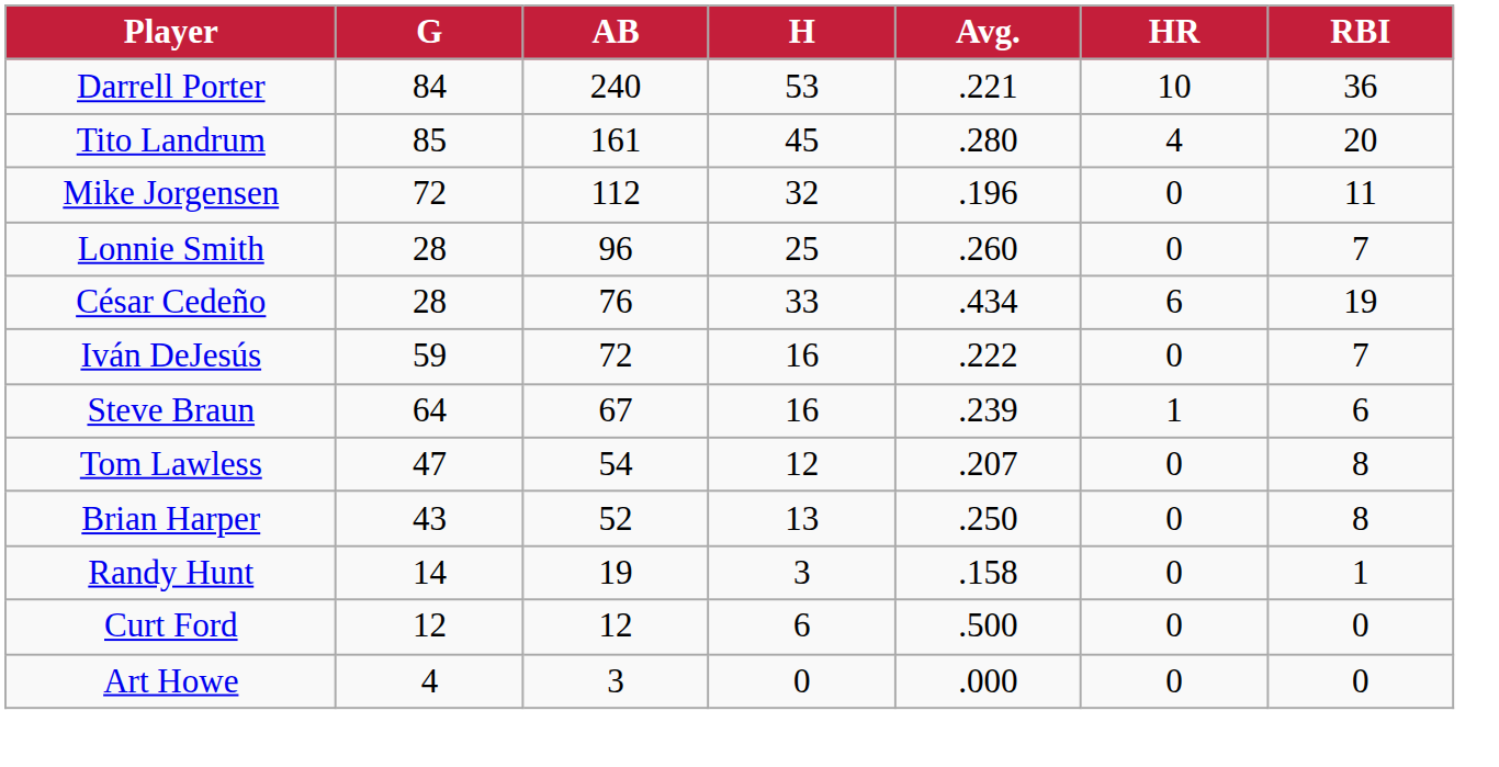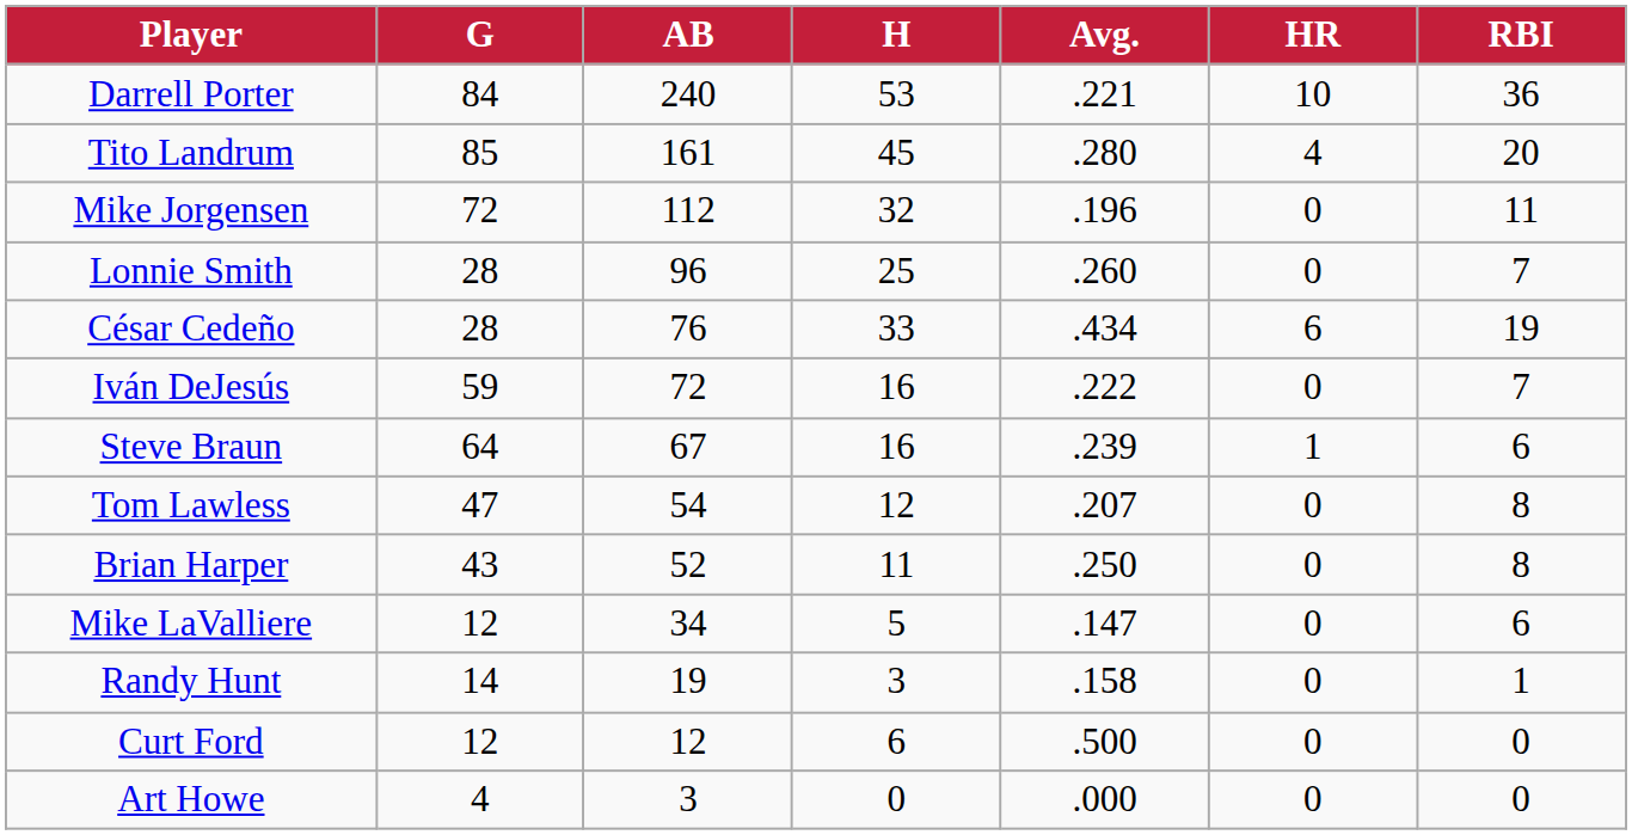 <table class="wikitable sortable">
 <tr>
 <th style="background:#c41e3a;color:white;" width="16%">Player</th>
 <th style="background:#c41e3a;color:white;" width="9%">G</th>
 <th style="background:#c41e3a;color:white;" width="9%">AB</th>
 <th style="background:#c41e3a;color:white;" width="9%">H</th>
 <th style="background:#c41e3a;color:white;" width="9%">Avg.</th>
 <th style="background:#c41e3a;color:white;" width="9%">HR</th>
 <th style="background:#c41e3a;color:white;" width="9%">RBI</th>
 </tr>
 <tr align="center">
 <td><a href='#'>Darrell Porter</a></td>
 <td>84</td>
 <td>240</td>
 <td>53</td>
 <td>.221</td>
 <td>10</td>
 <td>36</td>
 </tr>
 <tr align="center">
 <td><a href='#'>Tito Landrum</a></td>
 <td>85</td>
 <td>161</td>
 <td>45</td>
 <td>.280</td>
 <td>4</td>
 <td>20</td>
 </tr>
 <tr align="center">
 <td><a href='#'>Mike Jorgensen</a></td>
 <td>72</td>
 <td>112</td>
 <td>32</td>
 <td>.196</td>
 <td>0</td>
 <td>11</td>
 </tr>
 <tr align="center">
 <td><a href='#'>Lonnie Smith</a></td>
 <td>28</td>
 <td>96</td>
 <td>25</td>
 <td>.260</td>
 <td>0</td>
 <td>7</td>
 </tr>
 <tr align="center">
 <td><a href='#'>César Cedeño</a></td>
 <td>28</td>
 <td>76</td>
 <td>33</td>
 <td>.434</td>
 <td>6</td>
 <td>19</td>
 </tr>
 <tr align="center">
 <td><a href='#'>Iván DeJesús</a></td>
 <td>59</td>
 <td>72</td>
 <td>16</td>
 <td>.222</td>
 <td>0</td>
 <td>7</td>
 </tr>
 <tr align=center>
 <td><a href='#'>Steve Braun</a></td>
 <td>64</td>
 <td>67</td>
 <td>16</td>
 <td>.239</td>
 <td>1</td>
 <td>6</td>
 </tr>
 <tr align="center">
 <td><a href='#'>Tom Lawless</a></td>
 <td>47</td>
 <td>54</td>
 <td>12</td>
 <td>.207</td>
 <td>0</td>
 <td>8</td>
 </tr>
 <tr align="center">
 <td><a href='#'>Brian Harper</a></td>
 <td>43</td>
 <td>52</td>
-<td>13</td>
+<td>11</td>
 <td>.250</td>
 <td>0</td>
 <td>8</td>
+</tr>
+<tr align="center">
+<td><a href='#'>Mike LaValliere</a></td>
+<td>12</td>
+<td>34</td>
+<td>5</td>
+<td>.147</td>
+<td>0</td>
+<td>6</td>
 </tr>
 <tr align="center">
 <td><a href='#'>Randy Hunt</a></td>
 <td>14</td>
 <td>19</td>
 <td>3</td>
 <td>.158</td>
 <td>0</td>
 <td>1</td>
 </tr>
 <tr align="center">
 <td><a href='#'>Curt Ford</a></td>
 <td>12</td>
 <td>12</td>
 <td>6</td>
 <td>.500</td>
 <td>0</td>
 <td>0</td>
 </tr>
 <tr align="center">
 <td><a href='#'>Art Howe</a></td>
 <td>4</td>
 <td>3</td>
 <td>0</td>
 <td>.000</td>
 <td>0</td>
 <td>0</td>
 </tr>
 </table>
